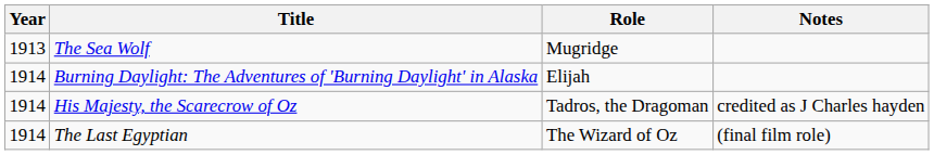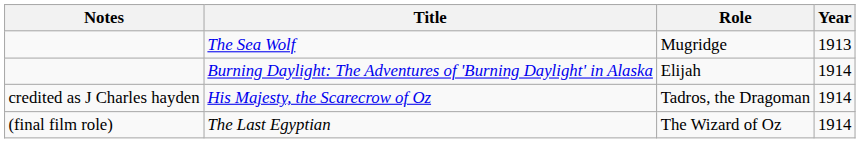 <table class="wikitable">
 <tr>
-<th>Year</th>
+<th>Notes</th>
 <th>Title</th>
 <th>Role</th>
-<th>Notes</th>
+<th>Year</th>
 </tr>
 <tr>
-<td>1913</td>
+<td></td>
 <td><em><a href='#'>The Sea Wolf</a></em></td>
 <td>Mugridge</td>
-<td></td>
+<td>1913</td>
 </tr>
 <tr>
-<td>1914</td>
+<td></td>
 <td><em><a href='#'>Burning Daylight: The Adventures of 'Burning Daylight' in Alaska</a></em></td>
 <td>Elijah</td>
-<td></td>
+<td>1914</td>
 </tr>
 <tr>
-<td>1914</td>
+<td>credited as J Charles hayden</td>
 <td><em><a href='#'>His Majesty, the Scarecrow of Oz</a></em></td>
 <td>Tadros, the Dragoman</td>
-<td>credited as J Charles hayden</td>
+<td>1914</td>
 </tr>
 <tr>
-<td>1914</td>
+<td>(final film role)</td>
 <td><em>The Last Egyptian</em></td>
 <td>The Wizard of Oz</td>
-<td>(final film role)</td>
+<td>1914</td>
 </tr>
 </table>
